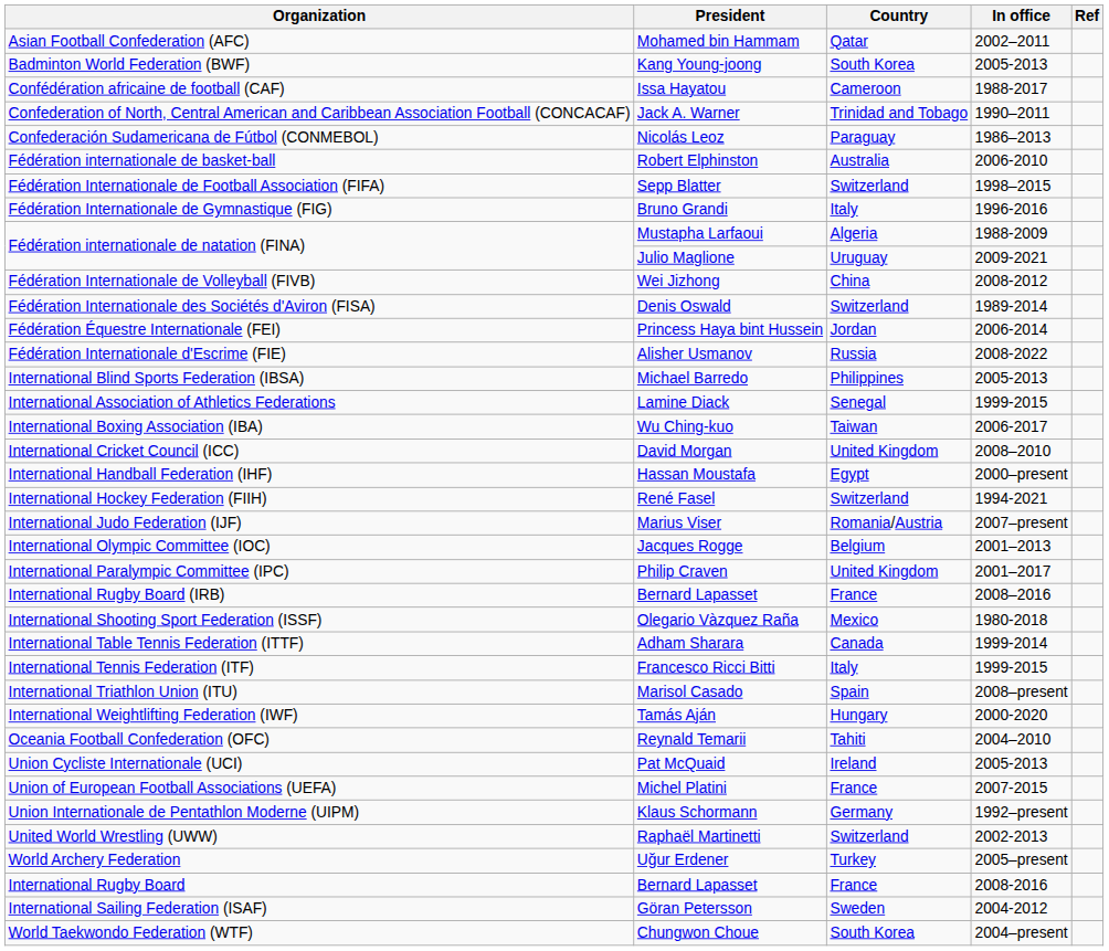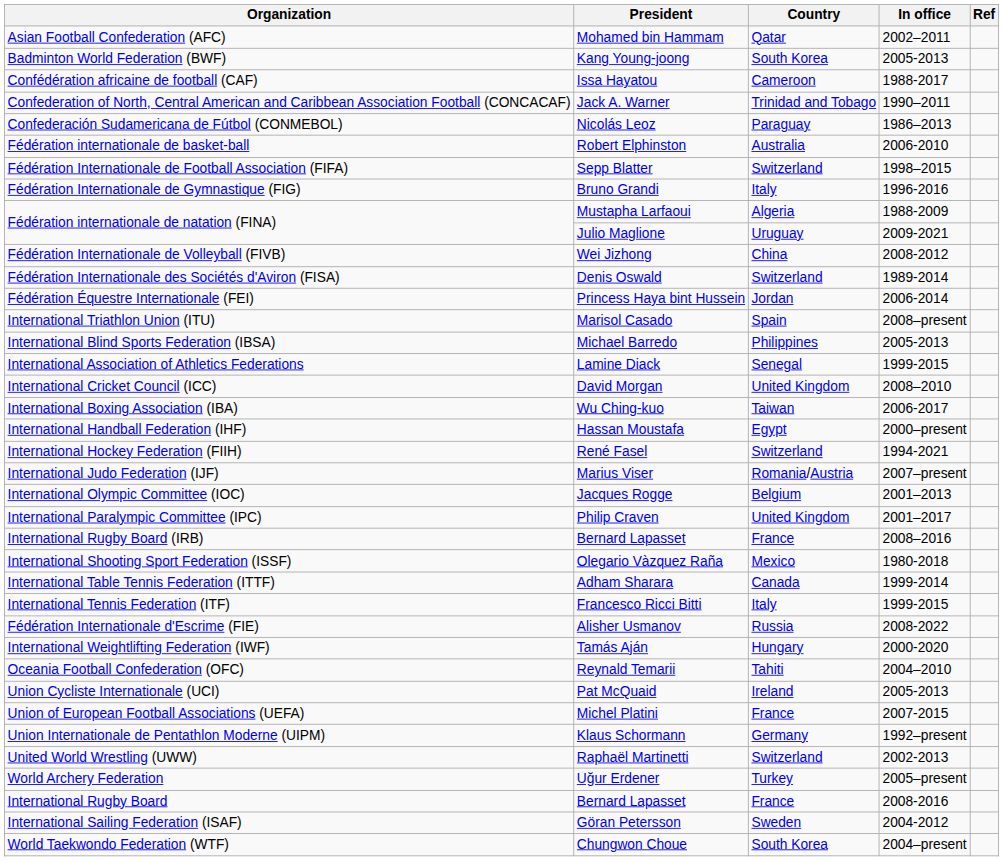 <table class="wikitable unsortable">
 <tr>
 <th>Organization</th>
 <th>President</th>
 <th>Country</th>
 <th>In office</th>
 <th>Ref</th>
 </tr>
 <tr>
 <td><a href='#'>Asian Football Confederation</a> (AFC)</td>
 <td><a href='#'>Mohamed bin Hammam</a></td>
 <td><a href='#'>Qatar</a></td>
 <td>2002–2011</td>
 <td></td>
 </tr>
 <tr>
 <td><a href='#'>Badminton World Federation</a> (BWF)</td>
 <td><a href='#'>Kang Young-joong</a></td>
 <td><a href='#'>South Korea</a></td>
 <td>2005-2013</td>
 <td></td>
 </tr>
 <tr>
 <td><a href='#'>Confédération africaine de football</a> (CAF)</td>
 <td><a href='#'>Issa Hayatou</a></td>
 <td><a href='#'>Cameroon</a></td>
 <td>1988-2017</td>
 <td></td>
 </tr>
 <tr>
 <td><a href='#'>Confederation of North, Central American and Caribbean Association Football</a> (CONCACAF)</td>
 <td><a href='#'>Jack A. Warner</a></td>
 <td><a href='#'>Trinidad and Tobago</a></td>
 <td>1990–2011</td>
 <td></td>
 </tr>
 <tr>
 <td><a href='#'>Confederación Sudamericana de Fútbol</a> (CONMEBOL)</td>
 <td><a href='#'>Nicolás Leoz</a></td>
 <td><a href='#'>Paraguay</a></td>
 <td>1986–2013</td>
 <td></td>
 </tr>
 <tr>
 <td><a href='#'>Fédération internationale de basket-ball</a></td>
 <td><a href='#'>Robert Elphinston</a></td>
 <td><a href='#'>Australia</a></td>
 <td>2006-2010</td>
 <td></td>
 </tr>
 <tr>
 <td><a href='#'>Fédération Internationale de Football Association</a> (FIFA)</td>
 <td><a href='#'>Sepp Blatter</a></td>
 <td><a href='#'>Switzerland</a></td>
 <td>1998–2015</td>
 <td></td>
 </tr>
 <tr>
 <td><a href='#'>Fédération Internationale de Gymnastique</a> (FIG)</td>
 <td><a href='#'>Bruno Grandi</a></td>
 <td><a href='#'>Italy</a></td>
 <td>1996-2016</td>
 <td></td>
 </tr>
 <tr>
 <td rowspan="2"><a href='#'>Fédération internationale de natation</a> (FINA)</td>
 <td><a href='#'>Mustapha Larfaoui</a></td>
 <td><a href='#'>Algeria</a></td>
 <td>1988-2009</td>
 <td></td>
 </tr>
 <tr>
 <td><a href='#'>Julio Maglione</a></td>
 <td><a href='#'>Uruguay</a></td>
 <td>2009-2021</td>
 <td></td>
 </tr>
 <tr>
 <td><a href='#'>Fédération Internationale de Volleyball</a> (FIVB)</td>
 <td><a href='#'>Wei Jizhong</a></td>
 <td><a href='#'>China</a></td>
 <td>2008-2012</td>
 <td></td>
 </tr>
 <tr>
 <td><a href='#'>Fédération Internationale des Sociétés d'Aviron</a> (FISA)</td>
 <td><a href='#'>Denis Oswald</a></td>
 <td><a href='#'>Switzerland</a></td>
 <td>1989-2014</td>
 <td></td>
 </tr>
 <tr>
 <td><a href='#'>Fédération Équestre Internationale</a> (FEI)</td>
 <td><a href='#'>Princess Haya bint Hussein</a></td>
 <td><a href='#'>Jordan</a></td>
 <td>2006-2014</td>
 <td></td>
 </tr>
 <tr>
-<td><a href='#'>Fédération Internationale d'Escrime</a> (FIE)</td>
-<td><a href='#'>Alisher Usmanov</a></td>
-<td><a href='#'>Russia</a></td>
-<td>2008-2022</td>
+<td><a href='#'>International Triathlon Union</a> (ITU)</td>
+<td><a href='#'>Marisol Casado</a></td>
+<td><a href='#'>Spain</a></td>
+<td>2008–present</td>
 <td></td>
 </tr>
 <tr>
 <td><a href='#'>International Blind Sports Federation</a> (IBSA)</td>
 <td><a href='#'>Michael Barredo</a></td>
 <td><a href='#'>Philippines</a></td>
 <td>2005-2013</td>
 <td></td>
 </tr>
 <tr>
 <td><a href='#'>International Association of Athletics Federations</a></td>
 <td><a href='#'>Lamine Diack</a></td>
 <td><a href='#'>Senegal</a></td>
 <td>1999-2015</td>
 <td></td>
 </tr>
 <tr>
+<td><a href='#'>International Cricket Council</a> (ICC)</td>
+<td><a href='#'>David Morgan</a></td>
+<td><a href='#'>United Kingdom</a></td>
+<td>2008–2010</td>
+<td></td>
+</tr>
+<tr>
 <td><a href='#'>International Boxing Association</a> (IBA)</td>
 <td><a href='#'>Wu Ching-kuo</a></td>
 <td><a href='#'>Taiwan</a></td>
 <td>2006-2017</td>
-<td></td>
-</tr>
-<tr>
-<td><a href='#'>International Cricket Council</a> (ICC)</td>
-<td><a href='#'>David Morgan</a></td>
-<td><a href='#'>United Kingdom</a></td>
-<td>2008–2010</td>
 <td></td>
 </tr>
 <tr>
 <td><a href='#'>International Handball Federation</a> (IHF)</td>
 <td><a href='#'>Hassan Moustafa</a></td>
 <td><a href='#'>Egypt</a></td>
 <td>2000–present</td>
 <td></td>
 </tr>
 <tr>
 <td><a href='#'>International Hockey Federation</a> (FIIH)</td>
 <td><a href='#'>René Fasel</a></td>
 <td><a href='#'>Switzerland</a></td>
 <td>1994-2021</td>
 <td></td>
 </tr>
 <tr>
 <td><a href='#'>International Judo Federation</a> (IJF)</td>
 <td><a href='#'>Marius Viser</a></td>
 <td><a href='#'>Romania</a>/<a href='#'>Austria</a></td>
 <td>2007–present</td>
 <td></td>
 </tr>
 <tr>
 <td><a href='#'>International Olympic Committee</a> (IOC)</td>
 <td><a href='#'>Jacques Rogge</a></td>
 <td><a href='#'>Belgium</a></td>
 <td>2001–2013</td>
 <td></td>
 </tr>
 <tr>
 <td><a href='#'>International Paralympic Committee</a> (IPC)</td>
 <td><a href='#'>Philip Craven</a></td>
 <td><a href='#'>United Kingdom</a></td>
 <td>2001–2017</td>
 <td></td>
 </tr>
 <tr>
 <td><a href='#'>International Rugby Board</a> (IRB)</td>
 <td><a href='#'>Bernard Lapasset</a></td>
 <td><a href='#'>France</a></td>
 <td>2008–2016</td>
 <td></td>
 </tr>
 <tr>
 <td><a href='#'>International Shooting Sport Federation</a> (ISSF)</td>
 <td><a href='#'>Olegario Vàzquez Raña</a></td>
 <td><a href='#'>Mexico</a></td>
 <td>1980-2018</td>
 <td></td>
 </tr>
 <tr>
 <td><a href='#'>International Table Tennis Federation</a> (ITTF)</td>
 <td><a href='#'>Adham Sharara</a></td>
 <td><a href='#'>Canada</a></td>
 <td>1999-2014</td>
 <td></td>
 </tr>
 <tr>
 <td><a href='#'>International Tennis Federation</a> (ITF)</td>
 <td><a href='#'>Francesco Ricci Bitti</a></td>
 <td><a href='#'>Italy</a></td>
 <td>1999-2015</td>
 <td></td>
 </tr>
 <tr>
-<td><a href='#'>International Triathlon Union</a> (ITU)</td>
-<td><a href='#'>Marisol Casado</a></td>
-<td><a href='#'>Spain</a></td>
-<td>2008–present</td>
+<td><a href='#'>Fédération Internationale d'Escrime</a> (FIE)</td>
+<td><a href='#'>Alisher Usmanov</a></td>
+<td><a href='#'>Russia</a></td>
+<td>2008-2022</td>
 <td></td>
 </tr>
 <tr>
 <td><a href='#'>International Weightlifting Federation</a> (IWF)</td>
 <td><a href='#'>Tamás Aján</a></td>
 <td><a href='#'>Hungary</a></td>
 <td>2000-2020</td>
 <td></td>
 </tr>
 <tr>
 <td><a href='#'>Oceania Football Confederation</a> (OFC)</td>
 <td><a href='#'>Reynald Temarii</a></td>
 <td><a href='#'>Tahiti</a></td>
 <td>2004–2010</td>
 <td></td>
 </tr>
 <tr>
 <td><a href='#'>Union Cycliste Internationale</a> (UCI)</td>
 <td><a href='#'>Pat McQuaid</a></td>
 <td><a href='#'>Ireland</a></td>
 <td>2005-2013</td>
 <td></td>
 </tr>
 <tr>
 <td><a href='#'>Union of European Football Associations</a> (UEFA)</td>
 <td><a href='#'>Michel Platini</a></td>
 <td><a href='#'>France</a></td>
 <td>2007-2015</td>
 <td></td>
 </tr>
 <tr>
 <td><a href='#'>Union Internationale de Pentathlon Moderne</a> (UIPM)</td>
 <td><a href='#'>Klaus Schormann</a></td>
 <td><a href='#'>Germany</a></td>
 <td>1992–present</td>
 <td></td>
 </tr>
 <tr>
 <td><a href='#'>United World Wrestling</a> (UWW)</td>
 <td><a href='#'>Raphaël Martinetti</a></td>
 <td><a href='#'>Switzerland</a></td>
 <td>2002-2013</td>
 <td></td>
 </tr>
 <tr>
 <td><a href='#'>World Archery Federation</a></td>
 <td><a href='#'>Uğur Erdener</a></td>
 <td><a href='#'>Turkey</a></td>
 <td>2005–present</td>
 <td></td>
 </tr>
 <tr>
 <td><a href='#'>International Rugby Board</a></td>
 <td><a href='#'>Bernard Lapasset</a></td>
 <td><a href='#'>France</a></td>
 <td>2008-2016</td>
 <td></td>
 </tr>
 <tr>
 <td><a href='#'>International Sailing Federation</a> (ISAF)</td>
 <td><a href='#'>Göran Petersson</a></td>
 <td><a href='#'>Sweden</a></td>
 <td>2004-2012</td>
 <td></td>
 </tr>
 <tr>
 <td><a href='#'>World Taekwondo Federation</a> (WTF)</td>
 <td><a href='#'>Chungwon Choue</a></td>
 <td><a href='#'>South Korea</a></td>
 <td>2004–present</td>
 <td></td>
 </tr>
 </table>
